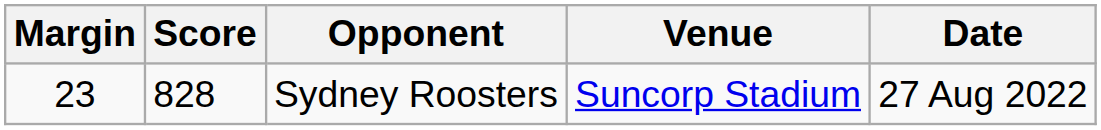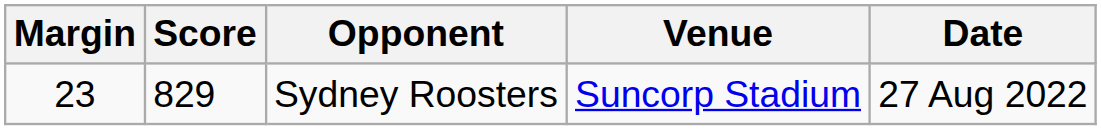 <table class="wikitable">
 <tr>
 <th>Margin</th>
 <th>Score</th>
 <th>Opponent</th>
 <th>Venue</th>
 <th>Date</th>
 </tr>
 <tr>
 <td align=center>23</td>
-<td>828</td>
+<td>829</td>
 <td> Sydney Roosters</td>
 <td><a href='#'>Suncorp Stadium</a></td>
 <td>27 Aug 2022</td>
 </tr>
 </table>
